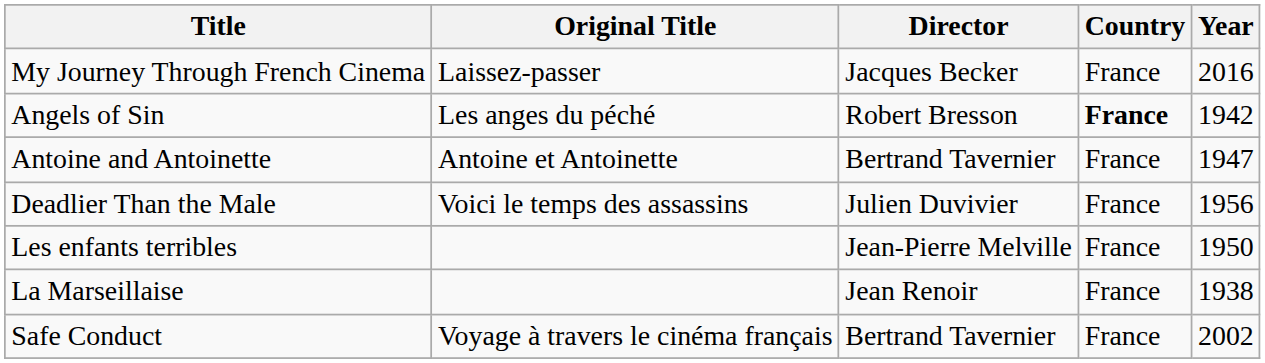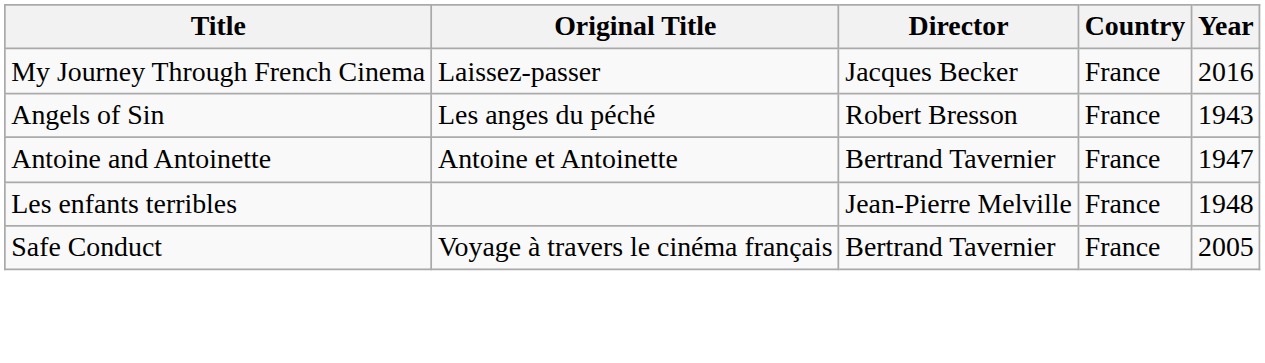 <table class="wikitable">
 <tr>
 <th>Title</th>
 <th>Original Title</th>
 <th>Director</th>
 <th>Country</th>
 <th>Year</th>
 </tr>
 <tr>
 <td>My Journey Through French Cinema</td>
 <td>Laissez-passer</td>
 <td>Jacques Becker</td>
 <td>France</td>
 <td>2016</td>
 </tr>
 <tr>
 <td>Angels of Sin</td>
 <td>Les anges du péché</td>
 <td>Robert Bresson</td>
-<td><strong>France</strong></td>
-<td>1942</td>
+<td>France</td>
+<td>1943</td>
 </tr>
 <tr>
 <td>Antoine and Antoinette</td>
 <td>Antoine et Antoinette</td>
 <td>Bertrand Tavernier</td>
 <td>France</td>
 <td>1947</td>
 </tr>
 <tr>
-<td>Deadlier Than the Male</td>
-<td>Voici le temps des assassins</td>
-<td>Julien Duvivier</td>
-<td>France</td>
-<td>1956</td>
-</tr>
-<tr>
 <td>Les enfants terribles</td>
 <td></td>
 <td>Jean-Pierre Melville</td>
 <td>France</td>
-<td>1950</td>
-</tr>
-<tr>
-<td>La Marseillaise</td>
-<td></td>
-<td>Jean Renoir</td>
-<td>France</td>
-<td>1938</td>
+<td>1948</td>
 </tr>
 <tr>
 <td>Safe Conduct</td>
 <td>Voyage à travers le cinéma français</td>
 <td>Bertrand Tavernier</td>
 <td>France</td>
-<td>2002</td>
+<td>2005</td>
 </tr>
 </table>
